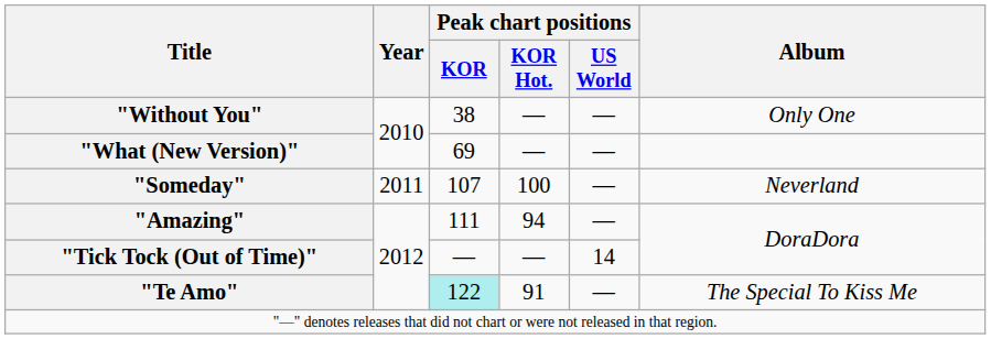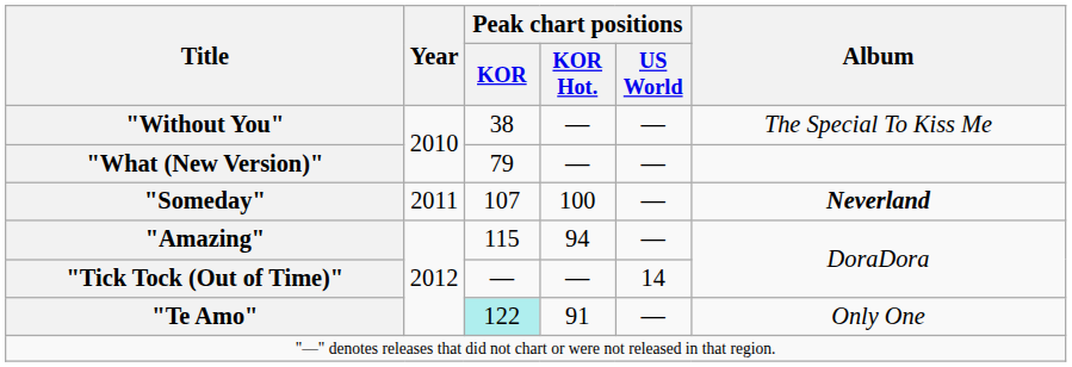 <table class="wikitable plainrowheaders" style="text-align:center;">
 <tr>
 <th scope="col" rowspan="2" style="width:16em;">Title</th>
 <th scope="col" rowspan="2">Year</th>
 <th scope="col" colspan="3">Peak chart positions</th>
 <th scope="col" rowspan="2" style=" width:15em;">Album</th>
 </tr>
 <tr>
 <th scope="col" style="width:3em;font-size:90%;"><a href='#'>KOR</a><br></th>
 <th scope="col" style="width:3em;font-size:90%;"><a href='#'>KOR<br>Hot.</a><br></th>
 <th scope="col" style="width:3em;font-size:90%;"><a href='#'>US World</a><br></th>
 </tr>
 <tr>
 <th scope="row">"Without You"</th>
 <td rowspan="2">2010</td>
 <td>38</td>
 <td>—</td>
 <td>—</td>
-<td><em>Only One</em></td>
+<td><em>The Special To Kiss Me</em></td>
 </tr>
 <tr>
 <th scope="row">"What (New Version)"</th>
-<td>69</td>
+<td>79</td>
 <td>—</td>
 <td>—</td>
 <td></td>
 </tr>
 <tr>
 <th scope="row">"Someday"</th>
 <td>2011</td>
 <td>107</td>
 <td>100</td>
 <td>—</td>
-<td><em>Neverland</em></td>
+<td><strong><em>Neverland</em></strong></td>
 </tr>
 <tr>
 <th scope="row">"Amazing"</th>
 <td rowspan="3">2012</td>
-<td>111</td>
+<td>115</td>
 <td>94</td>
 <td>—</td>
 <td rowspan="2"><em>DoraDora</em></td>
 </tr>
 <tr>
 <th scope="row">"Tick Tock (Out of Time)"</th>
 <td>—</td>
 <td>—</td>
 <td>14</td>
 </tr>
 <tr>
 <th scope="row">"Te Amo"</th>
 <td style="background: paleturquoise;">122</td>
 <td>91</td>
 <td>—</td>
-<td><em>The Special To Kiss Me</em></td>
+<td><em>Only One</em></td>
 </tr>
 <tr>
 <td colspan="6" style="font-size:8pt">"—" denotes releases that did not chart or were not released in that region.</td>
 </tr>
 </table>
